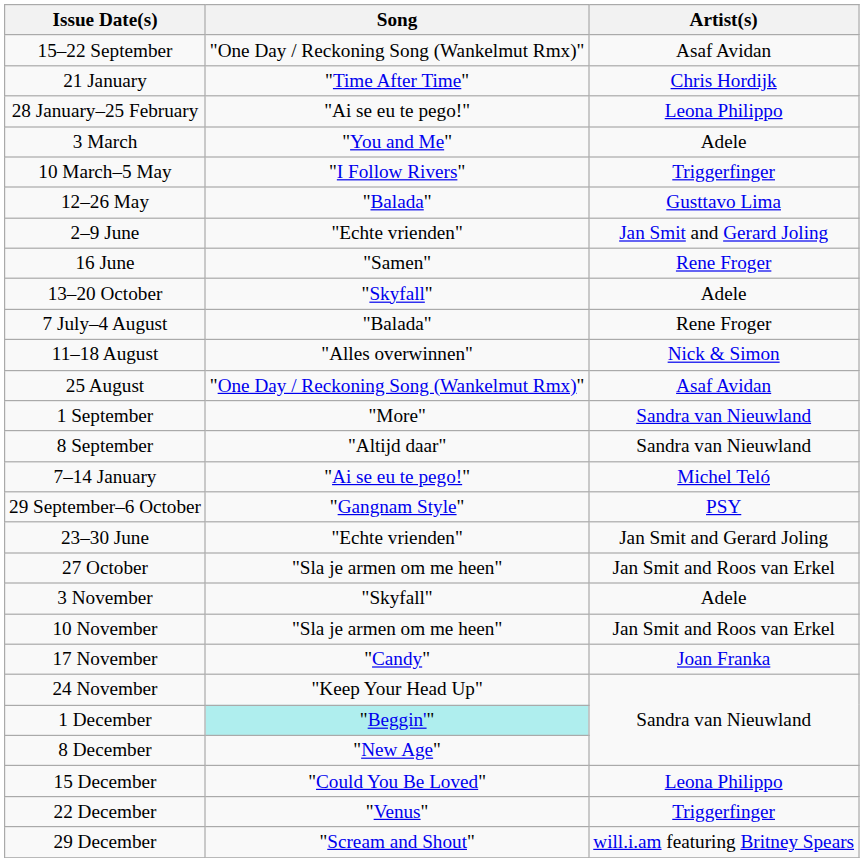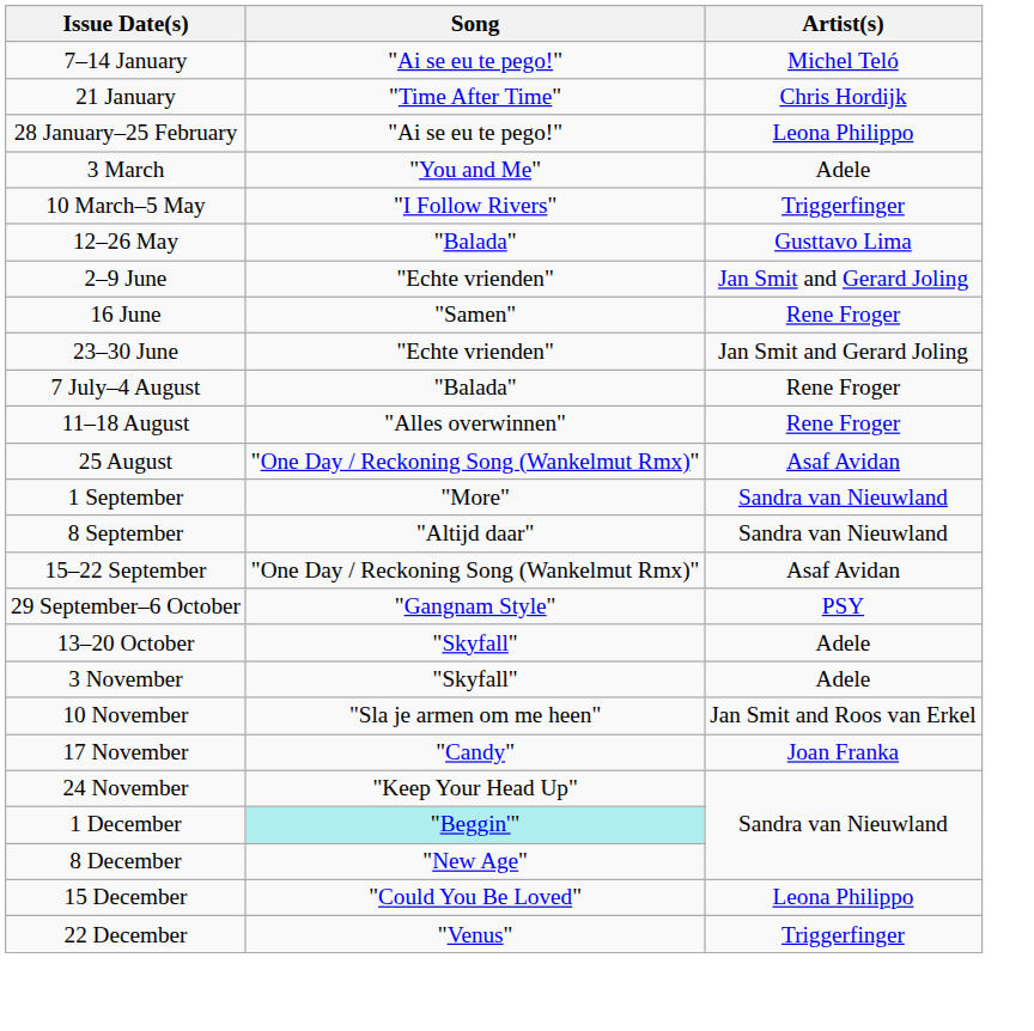 <table class="wikitable">
 <tr>
 <th>Issue Date(s)</th>
 <th>Song</th>
 <th>Artist(s)</th>
 </tr>
 <tr>
-<td style="text-align: center;">15–22 September</td>
-<td style="text-align: center;">"One Day / Reckoning Song (Wankelmut Rmx)"</td>
-<td style="text-align: center;">Asaf Avidan</td>
+<td style="text-align: center;">7–14 January</td>
+<td style="text-align: center;">"<a href='#'>Ai se eu te pego!</a>"</td>
+<td style="text-align: center;"><a href='#'>Michel Teló</a></td>
 </tr>
 <tr>
 <td style="text-align: center;">21 January</td>
 <td style="text-align: center;">"<a href='#'>Time After Time</a>"</td>
 <td style="text-align: center;"><a href='#'>Chris Hordijk</a></td>
 </tr>
 <tr>
 <td style="text-align: center;">28 January–25 February</td>
 <td style="text-align: center;">"Ai se eu te pego!"</td>
 <td style="text-align: center;"><a href='#'>Leona Philippo</a></td>
 </tr>
 <tr>
 <td style="text-align: center;">3 March</td>
 <td style="text-align: center;">"<a href='#'>You and Me</a>"</td>
 <td style="text-align: center;">Adele</td>
 </tr>
 <tr>
 <td style="text-align: center;">10 March–5 May</td>
 <td style="text-align: center;">"<a href='#'>I Follow Rivers</a>"</td>
 <td style="text-align: center;"><a href='#'>Triggerfinger</a></td>
 </tr>
 <tr>
 <td style="text-align: center;">12–26 May</td>
 <td style="text-align: center;">"<a href='#'>Balada</a>"</td>
 <td style="text-align: center;"><a href='#'>Gusttavo Lima</a></td>
 </tr>
 <tr>
 <td style="text-align: center;">2–9 June</td>
 <td style="text-align: center;">"Echte vrienden"</td>
 <td style="text-align: center;"><a href='#'>Jan Smit</a> and <a href='#'>Gerard Joling</a></td>
 </tr>
 <tr>
 <td style="text-align: center;">16 June</td>
 <td style="text-align: center;">"Samen"</td>
 <td style="text-align: center;"><a href='#'>Rene Froger</a></td>
 </tr>
 <tr>
-<td style="text-align: center;">13–20 October</td>
-<td style="text-align: center;">"<a href='#'>Skyfall</a>"</td>
-<td style="text-align: center;">Adele</td>
+<td style="text-align: center;">23–30 June</td>
+<td style="text-align: center;">"Echte vrienden"</td>
+<td style="text-align: center;">Jan Smit and Gerard Joling</td>
 </tr>
 <tr>
 <td style="text-align: center;">7 July–4 August</td>
 <td style="text-align: center;">"Balada"</td>
 <td style="text-align: center;">Rene Froger</td>
 </tr>
 <tr>
 <td style="text-align: center;">11–18 August</td>
 <td style="text-align: center;">"Alles overwinnen"</td>
-<td style="text-align: center;"><a href='#'>Nick & Simon</a></td>
+<td style="text-align: center;"><a href='#'>Rene Froger</a></td>
 </tr>
 <tr>
 <td style="text-align: center;">25 August</td>
 <td style="text-align: center;">"<a href='#'>One Day / Reckoning Song (Wankelmut Rmx)</a>"</td>
 <td style="text-align: center;"><a href='#'>Asaf Avidan</a></td>
 </tr>
 <tr>
 <td style="text-align: center;">1 September</td>
 <td style="text-align: center;">"More"</td>
 <td style="text-align: center;"><a href='#'>Sandra van Nieuwland</a></td>
 </tr>
 <tr>
 <td style="text-align: center;">8 September</td>
 <td style="text-align: center;">"Altijd daar"</td>
 <td style="text-align: center;">Sandra van Nieuwland</td>
 </tr>
 <tr>
-<td style="text-align: center;">7–14 January</td>
-<td style="text-align: center;">"<a href='#'>Ai se eu te pego!</a>"</td>
-<td style="text-align: center;"><a href='#'>Michel Teló</a></td>
+<td style="text-align: center;">15–22 September</td>
+<td style="text-align: center;">"One Day / Reckoning Song (Wankelmut Rmx)"</td>
+<td style="text-align: center;">Asaf Avidan</td>
 </tr>
 <tr>
 <td style="text-align: center;">29 September–6 October</td>
 <td style="text-align: center;">"<a href='#'>Gangnam Style</a>"</td>
 <td style="text-align: center;"><a href='#'>PSY</a></td>
 </tr>
 <tr>
-<td style="text-align: center;">23–30 June</td>
-<td style="text-align: center;">"Echte vrienden"</td>
-<td style="text-align: center;">Jan Smit and Gerard Joling</td>
-</tr>
-<tr>
-<td style="text-align: center;">27 October</td>
-<td style="text-align: center;">"Sla je armen om me heen"</td>
-<td style="text-align: center;">Jan Smit and Roos van Erkel</td>
+<td style="text-align: center;">13–20 October</td>
+<td style="text-align: center;">"<a href='#'>Skyfall</a>"</td>
+<td style="text-align: center;">Adele</td>
 </tr>
 <tr>
 <td style="text-align: center;">3 November</td>
 <td style="text-align: center;">"Skyfall"</td>
 <td style="text-align: center;">Adele</td>
 </tr>
 <tr>
 <td style="text-align: center;">10 November</td>
 <td style="text-align: center;">"Sla je armen om me heen"</td>
 <td style="text-align: center;">Jan Smit and Roos van Erkel</td>
 </tr>
 <tr>
 <td style="text-align: center;">17 November</td>
 <td style="text-align: center;">"<a href='#'>Candy</a>"</td>
 <td style="text-align: center;"><a href='#'>Joan Franka</a></td>
 </tr>
 <tr>
 <td style="text-align: center;">24 November</td>
 <td style="text-align: center;">"Keep Your Head Up"</td>
 <td style="text-align: center;" rowspan=3>Sandra van Nieuwland</td>
 </tr>
 <tr>
 <td style="text-align: center;">1 December</td>
 <td style="background: paleturquoise; text-align: center;">"<a href='#'>Beggin'</a>"</td>
 </tr>
 <tr>
 <td style="text-align: center;">8 December</td>
 <td style="text-align: center;">"<a href='#'>New Age</a>"</td>
 </tr>
 <tr>
 <td style="text-align: center;">15 December</td>
 <td style="text-align: center;">"<a href='#'>Could You Be Loved</a>"</td>
 <td style="text-align: center;"><a href='#'>Leona Philippo</a></td>
 </tr>
 <tr>
 <td style="text-align: center;">22 December</td>
 <td style="text-align: center;">"<a href='#'>Venus</a>"</td>
 <td style="text-align: center;"><a href='#'>Triggerfinger</a></td>
 </tr>
-<tr>
-<td style="text-align: center;">29 December</td>
-<td style="text-align: center;">"<a href='#'>Scream and Shout</a>"</td>
-<td style="text-align: center;"><a href='#'>will.i.am</a> featuring <a href='#'>Britney Spears</a></td>
-</tr>
 </table>
